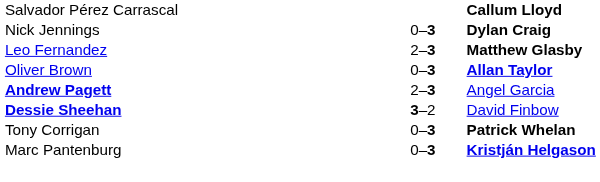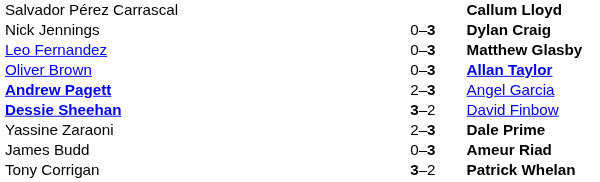 <table width="100%" cellspacing="1">
 <tr>
 <th width=45%></th>
 <th width=10%></th>
 <th width=45%></th>
 </tr>
 <tr>
 <td> Salvador Pérez Carrascal</td>
 <td align="center"></td>
 <td> <strong>Callum Lloyd</strong></td>
 </tr>
 <tr>
 <td> Nick Jennings</td>
 <td align="center">0–<strong>3</strong></td>
 <td> <strong>Dylan Craig</strong></td>
 </tr>
 <tr>
 <td> <a href='#'>Leo Fernandez</a></td>
-<td align="center">2–<strong>3</strong></td>
+<td align="center">0–<strong>3</strong></td>
 <td> <strong>Matthew Glasby</strong></td>
 </tr>
 <tr>
 <td> <a href='#'>Oliver Brown</a></td>
 <td align="center">0–<strong>3</strong></td>
 <td> <strong><a href='#'>Allan Taylor</a></strong></td>
 </tr>
 <tr>
 <td> <strong><a href='#'>Andrew Pagett</a></strong></td>
 <td align="center">2–<strong>3</strong></td>
 <td> <a href='#'>Angel Garcia</a></td>
 </tr>
 <tr>
 <td> <strong><a href='#'>Dessie Sheehan</a></strong></td>
 <td align="center"><strong>3</strong>–2</td>
 <td> <a href='#'>David Finbow</a></td>
 </tr>
 <tr>
+<td> Yassine Zaraoni</td>
+<td align="center">2–<strong>3</strong></td>
+<td> <strong>Dale Prime</strong></td>
+</tr>
+<tr>
+<td> James Budd</td>
+<td align="center">0–<strong>3</strong></td>
+<td> <strong>Ameur Riad</strong></td>
+</tr>
+<tr>
 <td> Tony Corrigan</td>
-<td align="center">0–<strong>3</strong></td>
+<td align="center"><strong>3</strong>–2</td>
 <td> <strong>Patrick Whelan</strong></td>
 </tr>
-<tr>
-<td> Marc Pantenburg</td>
-<td align="center">0–<strong>3</strong></td>
-<td> <strong><a href='#'>Kristján Helgason</a></strong></td>
-</tr>
 </table>
